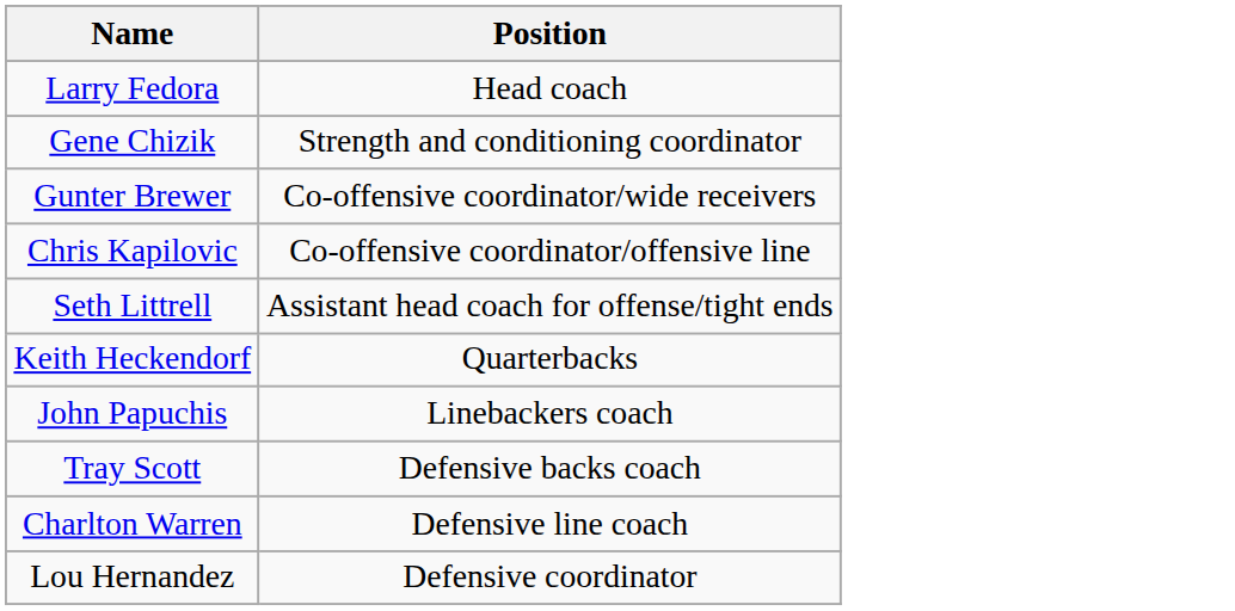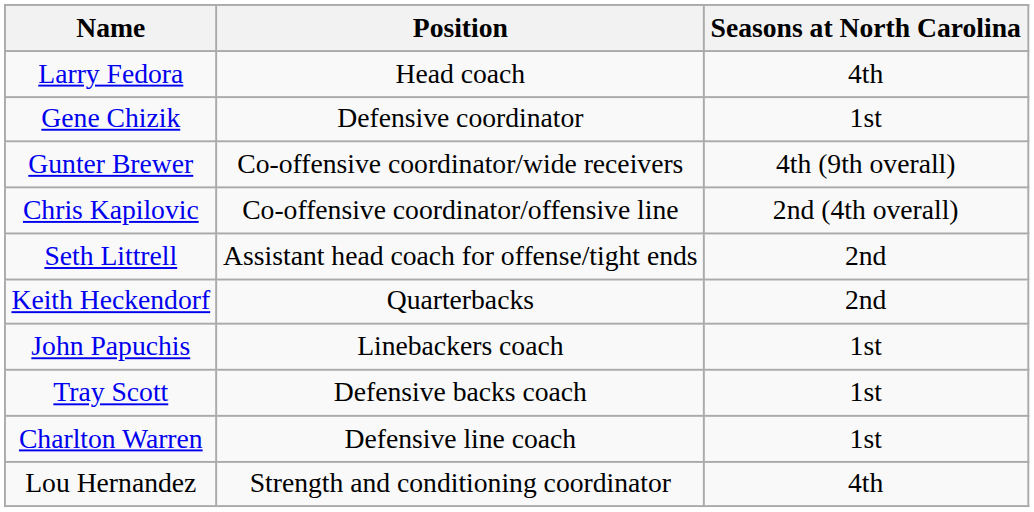 <table class="wikitable" border="1" style="font-size:90%;">
 <tr>
 <th style="text-align:center;">Name</th>
 <th style="text-align:center;">Position</th>
+<th style="text-align:center;">Seasons at North Carolina</th>
 </tr>
 <tr style="text-align:center;">
 <td><a href='#'>Larry Fedora</a></td>
 <td>Head coach</td>
+<td>4th</td>
 </tr>
 <tr style="text-align:center;">
 <td><a href='#'>Gene Chizik</a></td>
-<td>Strength and conditioning coordinator</td>
+<td>Defensive coordinator</td>
+<td>1st</td>
 </tr>
 <tr style="text-align:center;">
 <td><a href='#'>Gunter Brewer</a></td>
 <td>Co-offensive coordinator/wide receivers</td>
+<td>4th (9th overall)</td>
 </tr>
 <tr style="text-align:center;">
 <td><a href='#'>Chris Kapilovic</a></td>
 <td>Co-offensive coordinator/offensive line</td>
+<td>2nd (4th overall)</td>
 </tr>
 <tr style="text-align:center;">
 <td><a href='#'>Seth Littrell</a></td>
 <td>Assistant head coach for offense/tight ends</td>
+<td>2nd</td>
 </tr>
 <tr style="text-align:center;">
 <td><a href='#'>Keith Heckendorf</a></td>
 <td>Quarterbacks</td>
+<td>2nd</td>
 </tr>
 <tr style="text-align:center;">
 <td><a href='#'>John Papuchis</a></td>
 <td>Linebackers coach</td>
+<td>1st</td>
 </tr>
 <tr style="text-align:center;">
 <td><a href='#'>Tray Scott</a></td>
 <td>Defensive backs coach</td>
+<td>1st</td>
 </tr>
 <tr style="text-align:center;">
 <td><a href='#'>Charlton Warren</a></td>
 <td>Defensive line coach</td>
+<td>1st</td>
 </tr>
 <tr style="text-align:center;">
 <td>Lou Hernandez</td>
-<td>Defensive coordinator</td>
+<td>Strength and conditioning coordinator</td>
+<td>4th</td>
 </tr>
 </table>
